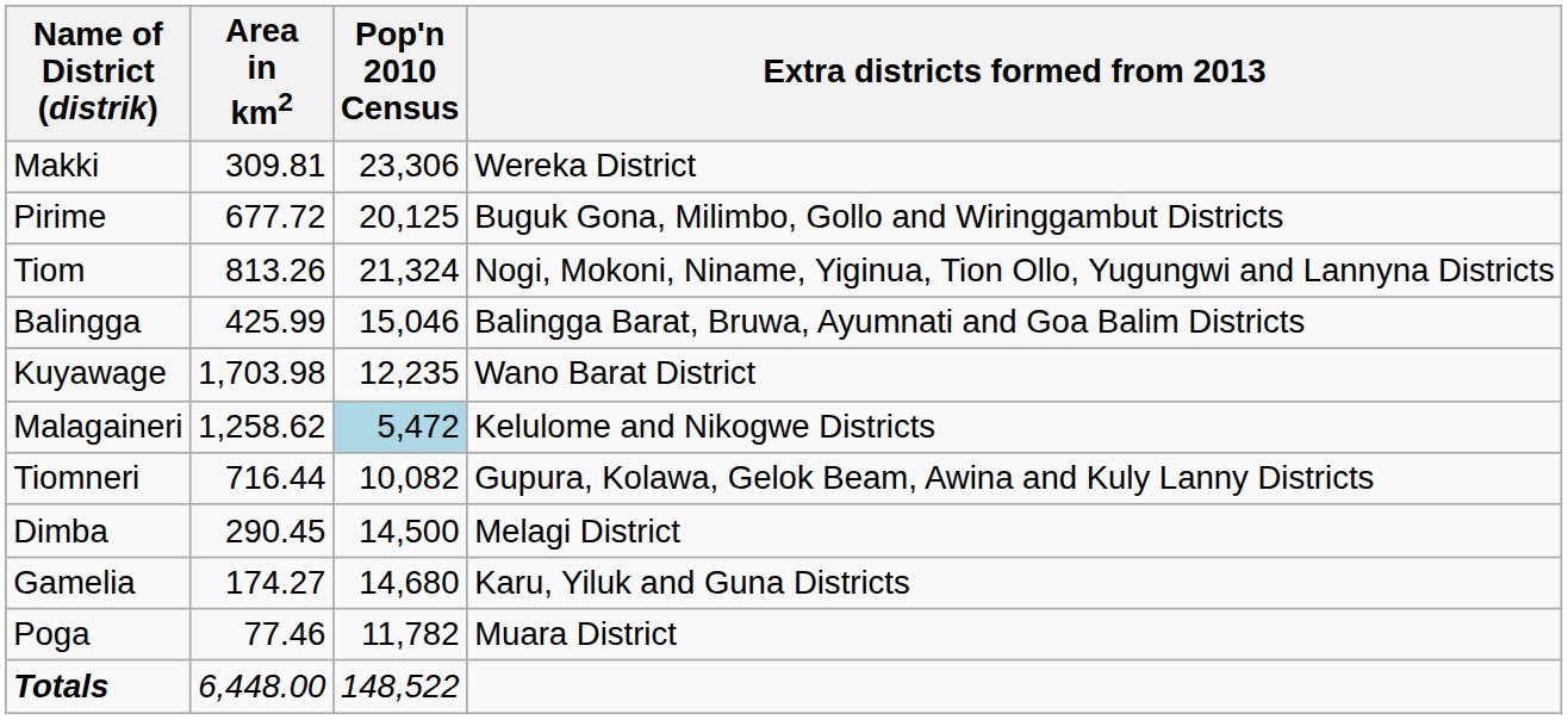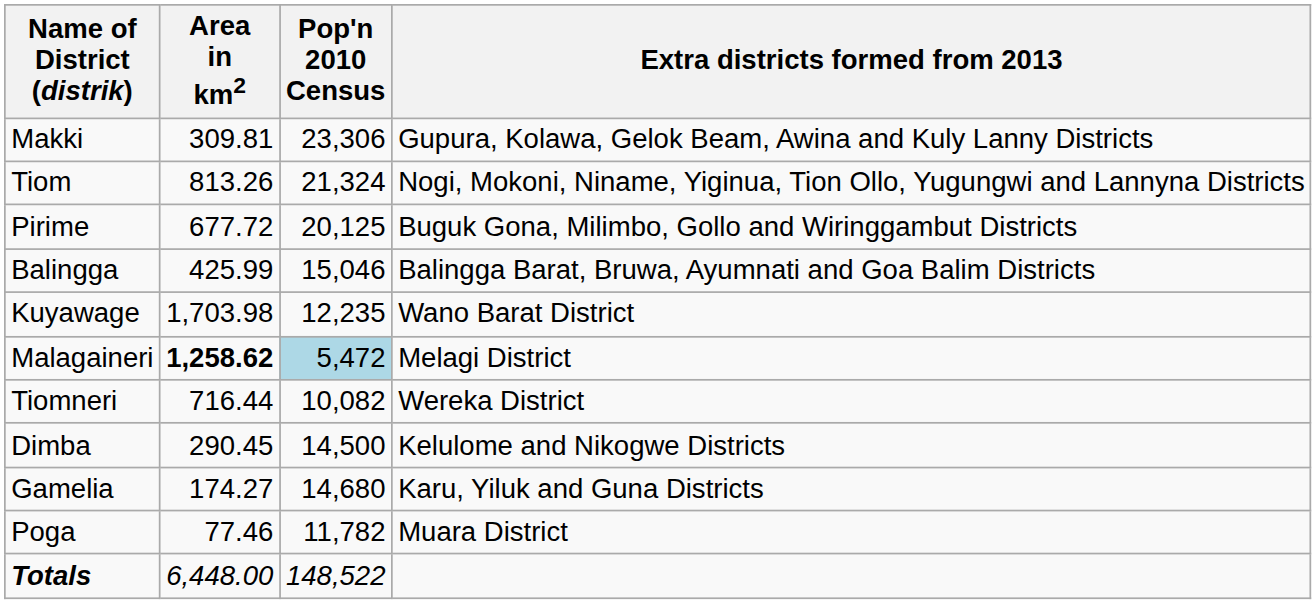 <table class="wikitable">
 <tr>
 <th>Name of <br>District<br>(<em>distrik</em>)</th>
 <th>Area <br>in <br>km<sup>2</sup></th>
 <th>Pop'n <br>2010<br>Census</th>
 <th>Extra districts formed from 2013</th>
 </tr>
 <tr>
 <td>Makki</td>
 <td align="right">309.81</td>
 <td align="right">23,306</td>
-<td>Wereka District</td>
+<td>Gupura, Kolawa, Gelok Beam, Awina and Kuly Lanny Districts</td>
+</tr>
+<tr>
+<td>Tiom</td>
+<td align="right">813.26</td>
+<td align="right">21,324</td>
+<td>Nogi, Mokoni, Niname, Yiginua, Tion Ollo, Yugungwi and Lannyna Districts</td>
 </tr>
 <tr>
 <td>Pirime</td>
 <td align="right">677.72</td>
 <td align="right">20,125</td>
 <td>Buguk Gona, Milimbo, Gollo and Wiringgambut Districts</td>
-</tr>
-<tr>
-<td>Tiom</td>
-<td align="right">813.26</td>
-<td align="right">21,324</td>
-<td>Nogi, Mokoni, Niname, Yiginua, Tion Ollo, Yugungwi and Lannyna Districts</td>
 </tr>
 <tr>
 <td>Balingga</td>
 <td align="right">425.99</td>
 <td align="right">15,046</td>
 <td>Balingga Barat, Bruwa, Ayumnati and Goa Balim Districts</td>
 </tr>
 <tr>
 <td>Kuyawage</td>
 <td align="right">1,703.98</td>
 <td align="right">12,235</td>
 <td>Wano Barat District</td>
 </tr>
 <tr>
 <td>Malagaineri</td>
-<td align="right">1,258.62</td>
+<td align="right"><strong>1,258.62</strong></td>
 <td align="right" style="background: lightblue;">5,472</td>
-<td>Kelulome and Nikogwe Districts</td>
+<td>Melagi District</td>
 </tr>
 <tr>
 <td>Tiomneri</td>
 <td align="right">716.44</td>
 <td align="right">10,082</td>
-<td>Gupura, Kolawa, Gelok Beam, Awina and Kuly Lanny Districts</td>
+<td>Wereka District</td>
 </tr>
 <tr>
 <td>Dimba</td>
 <td align="right">290.45</td>
 <td align="right">14,500</td>
-<td>Melagi District</td>
+<td>Kelulome and Nikogwe Districts</td>
 </tr>
 <tr>
 <td>Gamelia</td>
 <td align="right">174.27</td>
 <td align="right">14,680</td>
 <td>Karu, Yiluk and Guna Districts</td>
 </tr>
 <tr>
 <td>Poga</td>
 <td align="right">77.46</td>
 <td align="right">11,782</td>
 <td>Muara District</td>
 </tr>
 <tr>
 <td><strong><em>Totals</em></strong></td>
 <td align="right"><em>6,448.00</em></td>
 <td align="right"><em>148,522</em></td>
 </tr>
 </table>
